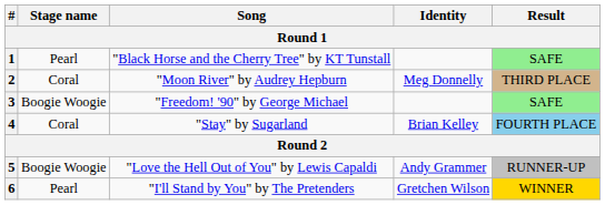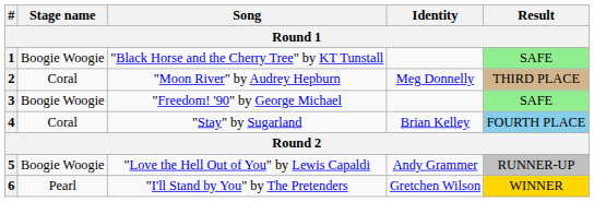 <table class="wikitable plainrowheaders" style="text-align: center;">
 <tr>
 <th>#</th>
 <th>Stage name</th>
 <th>Song</th>
 <th>Identity</th>
 <th>Result</th>
 </tr>
 <tr>
 <th colspan=5>Round 1</th>
 </tr>
 <tr>
 <th>1</th>
-<td>Pearl</td>
+<td>Boogie Woogie</td>
 <td>"<a href='#'>Black Horse and the Cherry Tree</a>" by <a href='#'>KT Tunstall</a></td>
 <td></td>
 <td bgcolor=lightgreen>SAFE</td>
 </tr>
 <tr>
 <th>2</th>
 <td>Coral</td>
 <td>"<a href='#'>Moon River</a>" by <a href='#'>Audrey Hepburn</a></td>
 <td><a href='#'>Meg Donnelly</a></td>
 <td bgcolor=tan>THIRD PLACE</td>
 </tr>
 <tr>
 <th>3</th>
 <td>Boogie Woogie</td>
 <td>"<a href='#'>Freedom! '90</a>" by <a href='#'>George Michael</a></td>
 <td></td>
 <td bgcolor=lightgreen>SAFE</td>
 </tr>
 <tr>
 <th>4</th>
 <td>Coral</td>
 <td>"<a href='#'>Stay</a>" by <a href='#'>Sugarland</a></td>
 <td><a href='#'>Brian Kelley</a></td>
 <td bgcolor=skyblue>FOURTH PLACE</td>
 </tr>
 <tr>
 <th colspan=5>Round 2</th>
 </tr>
 <tr>
 <th>5</th>
 <td>Boogie Woogie</td>
 <td>"<a href='#'>Love the Hell Out of You</a>" by <a href='#'>Lewis Capaldi</a></td>
 <td><a href='#'>Andy Grammer</a></td>
 <td bgcolor=silver>RUNNER-UP</td>
 </tr>
 <tr>
 <th>6</th>
 <td>Pearl</td>
 <td>"<a href='#'>I'll Stand by You</a>" by <a href='#'>The Pretenders</a></td>
 <td><a href='#'>Gretchen Wilson</a></td>
 <td bgcolor=gold>WINNER</td>
 </tr>
 </table>
